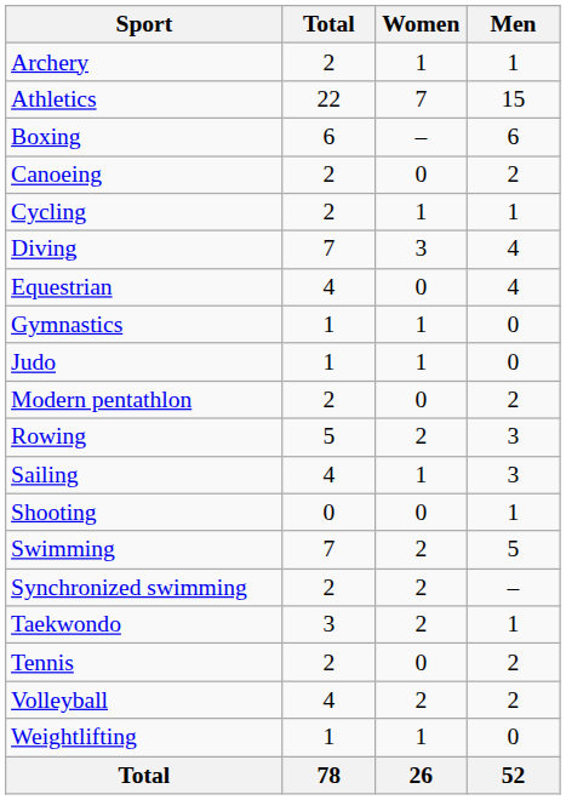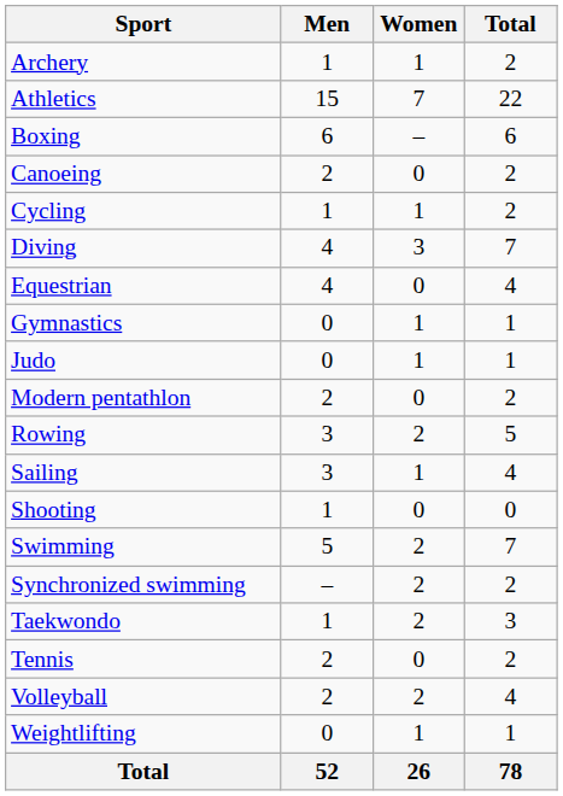 <table class="wikitable sortable" style="text-align:center;">
 <tr>
 <th width=180>Sport</th>
+<th width=55>Men</th>
+<th width=55>Women</th>
 <th width=55>Total</th>
-<th width=55>Women</th>
-<th width=55>Men</th>
 </tr>
 <tr>
 <td align=left><a href='#'>Archery</a></td>
-<td>2</td>
 <td>1</td>
 <td>1</td>
+<td>2</td>
 </tr>
 <tr>
 <td align=left><a href='#'>Athletics</a></td>
+<td>15</td>
+<td>7</td>
 <td>22</td>
-<td>7</td>
-<td>15</td>
 </tr>
 <tr>
 <td align=left><a href='#'>Boxing</a></td>
 <td>6</td>
 <td>–</td>
 <td>6</td>
 </tr>
 <tr>
 <td align=left><a href='#'>Canoeing</a></td>
 <td>2</td>
 <td>0</td>
 <td>2</td>
 </tr>
 <tr>
 <td align=left><a href='#'>Cycling</a></td>
-<td>2</td>
 <td>1</td>
 <td>1</td>
+<td>2</td>
 </tr>
 <tr>
 <td align=left><a href='#'>Diving</a></td>
+<td>4</td>
+<td>3</td>
 <td>7</td>
-<td>3</td>
-<td>4</td>
 </tr>
 <tr>
 <td align=left><a href='#'>Equestrian</a></td>
 <td>4</td>
 <td>0</td>
 <td>4</td>
 </tr>
 <tr>
 <td align=left><a href='#'>Gymnastics</a></td>
+<td>0</td>
 <td>1</td>
 <td>1</td>
-<td>0</td>
 </tr>
 <tr>
 <td align=left><a href='#'>Judo</a></td>
+<td>0</td>
 <td>1</td>
 <td>1</td>
-<td>0</td>
 </tr>
 <tr>
 <td align=left><a href='#'>Modern pentathlon</a></td>
 <td>2</td>
 <td>0</td>
 <td>2</td>
 </tr>
 <tr>
 <td align=left><a href='#'>Rowing</a></td>
-<td>5</td>
-<td>2</td>
 <td>3</td>
-</tr>
-<tr>
-<td align=left><a href='#'>Sailing</a></td>
-<td>4</td>
-<td>1</td>
-<td>3</td>
-</tr>
-<tr>
-<td align=left><a href='#'>Shooting</a></td>
-<td>0</td>
-<td>0</td>
-<td>1</td>
-</tr>
-<tr>
-<td align=left><a href='#'>Swimming</a></td>
-<td>7</td>
 <td>2</td>
 <td>5</td>
 </tr>
 <tr>
+<td align=left><a href='#'>Sailing</a></td>
+<td>3</td>
+<td>1</td>
+<td>4</td>
+</tr>
+<tr>
+<td align=left><a href='#'>Shooting</a></td>
+<td>1</td>
+<td>0</td>
+<td>0</td>
+</tr>
+<tr>
+<td align=left><a href='#'>Swimming</a></td>
+<td>5</td>
+<td>2</td>
+<td>7</td>
+</tr>
+<tr>
 <td align=left><a href='#'>Synchronized swimming</a></td>
+<td>–</td>
 <td>2</td>
 <td>2</td>
-<td>–</td>
 </tr>
 <tr>
 <td align=left><a href='#'>Taekwondo</a></td>
+<td>1</td>
+<td>2</td>
 <td>3</td>
-<td>2</td>
-<td>1</td>
 </tr>
 <tr>
 <td align=left><a href='#'>Tennis</a></td>
 <td>2</td>
 <td>0</td>
 <td>2</td>
 </tr>
 <tr>
 <td align=left><a href='#'>Volleyball</a></td>
-<td>4</td>
 <td>2</td>
 <td>2</td>
+<td>4</td>
 </tr>
 <tr>
 <td align=left><a href='#'>Weightlifting</a></td>
+<td>0</td>
 <td>1</td>
 <td>1</td>
-<td>0</td>
 </tr>
 <tr>
 <th>Total</th>
+<th>52</th>
+<th>26</th>
 <th>78</th>
-<th>26</th>
-<th>52</th>
 </tr>
 </table>
